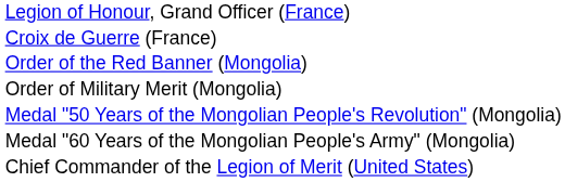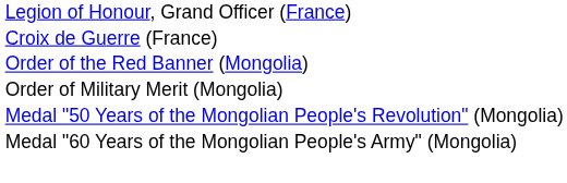 <table>
 <tr>
 <td></td>
 <td><a href='#'>Legion of Honour</a>, Grand Officer (<a href='#'>France</a>)</td>
 </tr>
 <tr>
 <td></td>
 <td><a href='#'>Croix de Guerre</a> (France)</td>
 </tr>
 <tr>
 <td></td>
 <td><a href='#'>Order of the Red Banner</a> (<a href='#'>Mongolia</a>)</td>
 </tr>
 <tr>
 <td></td>
 <td>Order of Military Merit (Mongolia)</td>
 </tr>
 <tr>
 <td></td>
 <td><a href='#'>Medal "50 Years of the Mongolian People's Revolution"</a> (Mongolia)</td>
 </tr>
 <tr>
 <td></td>
 <td>Medal "60 Years of the Mongolian People's Army" (Mongolia)</td>
 </tr>
 <tr>
-<td></td>
-<td>Chief Commander of the <a href='#'>Legion of Merit</a> (<a href='#'>United States</a>)</td>
-</tr>
-<tr>
 </tr>
 </table>
